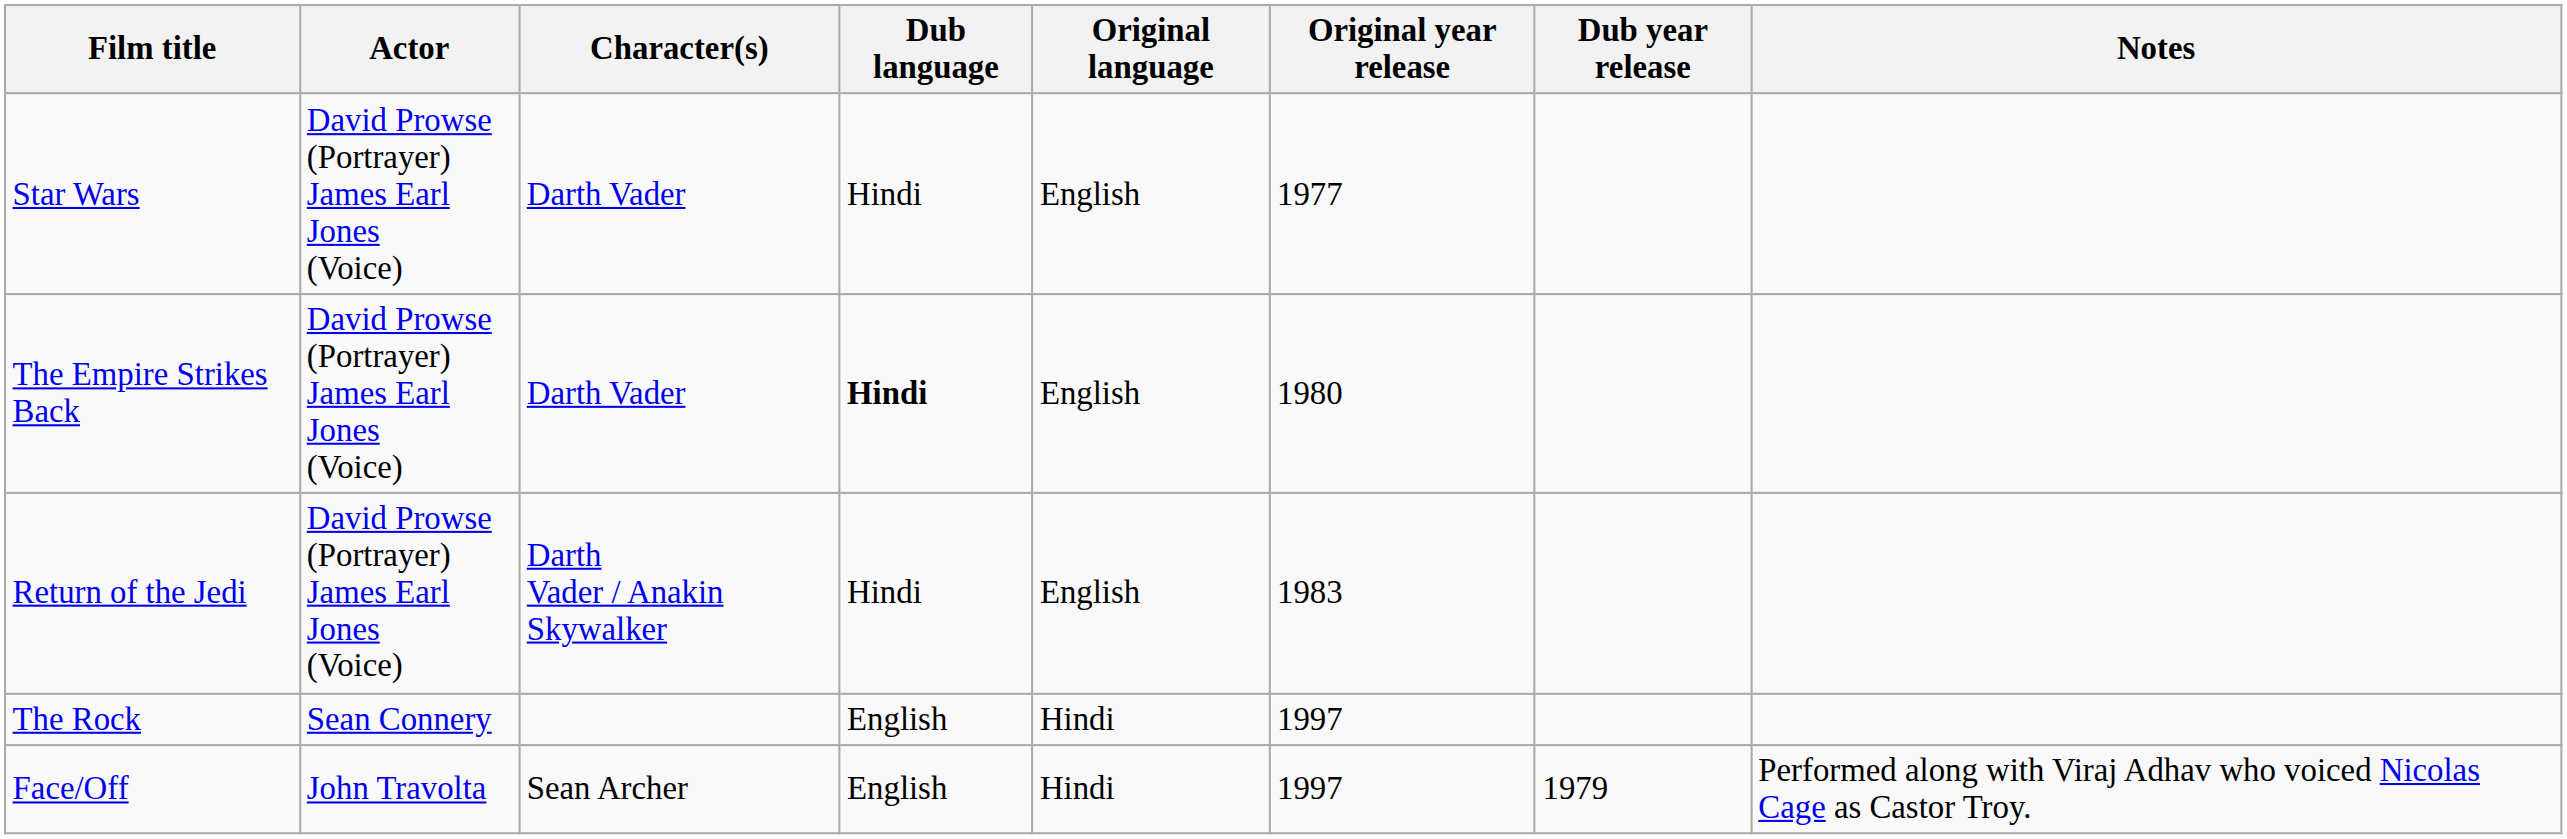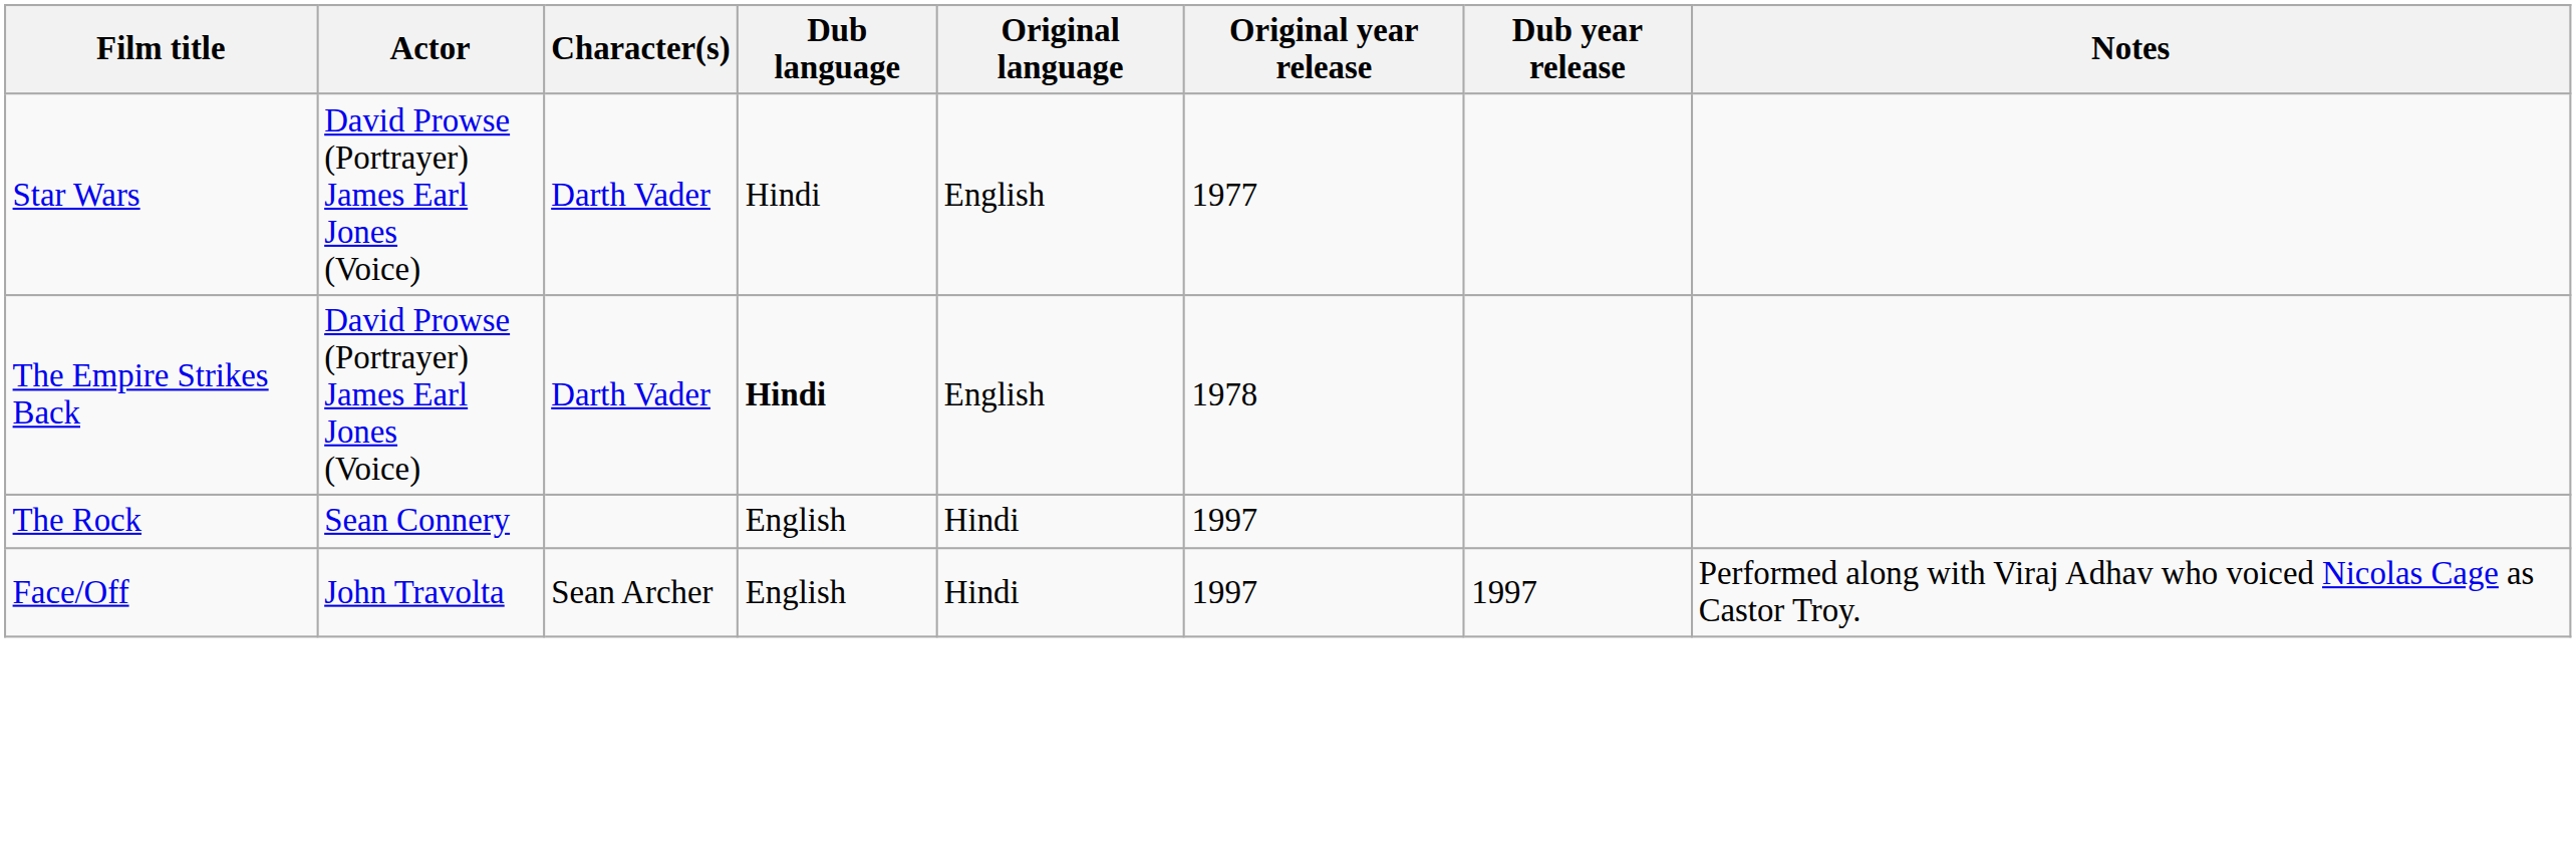 <table class="wikitable">
 <tr>
 <th>Film title</th>
 <th>Actor</th>
 <th>Character(s)</th>
 <th>Dub language</th>
 <th>Original language</th>
 <th>Original year release</th>
 <th>Dub year release</th>
 <th>Notes</th>
 </tr>
 <tr>
 <td><a href='#'>Star Wars</a></td>
 <td><a href='#'>David Prowse</a><br>(Portrayer)<br><a href='#'>James Earl Jones</a><br>(Voice)</td>
 <td><a href='#'>Darth Vader</a></td>
 <td>Hindi</td>
 <td>English</td>
 <td>1977</td>
 <td></td>
 <td></td>
 </tr>
 <tr>
 <td><a href='#'>The Empire Strikes Back</a></td>
 <td><a href='#'>David Prowse</a><br>(Portrayer)<br><a href='#'>James Earl Jones</a><br>(Voice)</td>
 <td><a href='#'>Darth Vader</a></td>
 <td><strong>Hindi</strong></td>
 <td>English</td>
-<td>1980</td>
-<td></td>
-<td></td>
-</tr>
-<tr>
-<td><a href='#'>Return of the Jedi</a></td>
-<td><a href='#'>David Prowse</a><br>(Portrayer)<br><a href='#'>James Earl Jones</a><br>(Voice)</td>
-<td><a href='#'>Darth<br> Vader / Anakin Skywalker</a></td>
-<td>Hindi</td>
-<td>English</td>
-<td>1983</td>
+<td>1978</td>
 <td></td>
 <td></td>
 </tr>
 <tr>
 <td><a href='#'>The Rock</a></td>
 <td><a href='#'>Sean Connery</a></td>
 <td></td>
 <td>English</td>
 <td>Hindi</td>
 <td>1997</td>
 <td></td>
 </tr>
 <tr>
 <td><a href='#'>Face/Off</a></td>
 <td><a href='#'>John Travolta</a></td>
 <td>Sean Archer</td>
 <td>English</td>
 <td>Hindi</td>
 <td>1997</td>
-<td>1979</td>
+<td>1997</td>
 <td>Performed along with Viraj Adhav who voiced <a href='#'>Nicolas Cage</a> as Castor Troy.</td>
 </tr>
 </table>
